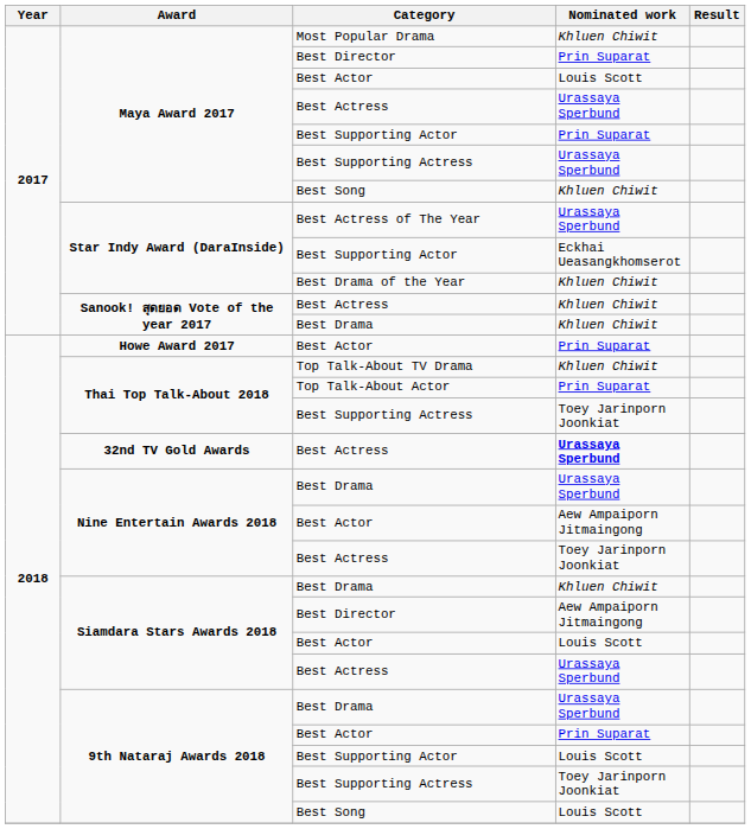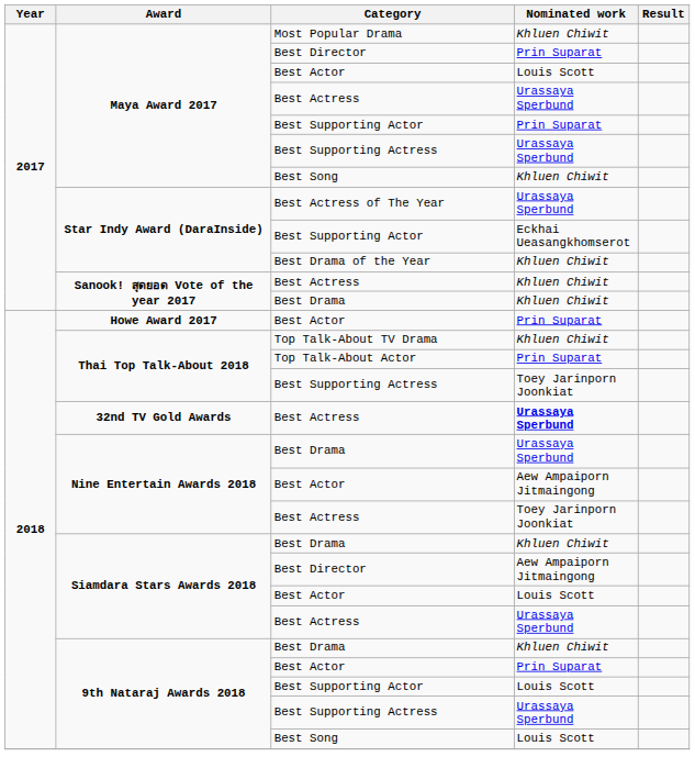 <table class="wikitable">
 <tr>
 <th style="width:50px;">Year</th>
 <th style="width:230px;">Award</th>
 <th style="width:260px;">Category</th>
 <th style="width:130px;">Nominated work</th>
 <th style="width:50px;">Result</th>
 </tr>
 <tr>
 <td rowspan="12" style="text-align:center"><strong>2017</strong></td>
 <td rowspan="7" style="text-align:center"><strong>Maya Award 2017</strong></td>
 <td>Most Popular Drama</td>
 <td><em>Khluen Chiwit</em></td>
 <td></td>
 </tr>
 <tr>
 <td>Best Director</td>
 <td><a href='#'>Prin Suparat</a></td>
 <td></td>
 </tr>
 <tr>
 <td>Best Actor</td>
 <td>Louis Scott</td>
 <td></td>
 </tr>
 <tr>
 <td>Best Actress</td>
 <td><a href='#'>Urassaya Sperbund</a></td>
 <td></td>
 </tr>
 <tr>
 <td>Best Supporting Actor</td>
 <td><a href='#'>Prin Suparat</a></td>
 <td></td>
 </tr>
 <tr>
 <td>Best Supporting Actress</td>
 <td><a href='#'>Urassaya Sperbund</a></td>
 <td></td>
 </tr>
 <tr>
 <td>Best Song</td>
 <td><em>Khluen Chiwit</em></td>
 <td></td>
 </tr>
 <tr>
 <td rowspan="3" style="text-align:center"><strong>Star Indy  Award (DaraInside)</strong></td>
 <td>Best Actress of The Year</td>
 <td><a href='#'>Urassaya Sperbund</a></td>
 <td></td>
 </tr>
 <tr>
 <td>Best Supporting Actor</td>
 <td>Eckhai Ueasangkhomserot</td>
 <td></td>
 </tr>
 <tr>
 <td>Best Drama of the Year</td>
 <td><em>Khluen Chiwit</em></td>
 <td></td>
 </tr>
 <tr>
 <td rowspan="2" style="text-align:center"><strong>Sanook! สุดยอด Vote of the year 2017</strong></td>
 <td>Best Actress</td>
 <td><em>Khluen Chiwit</em></td>
 <td></td>
 </tr>
 <tr>
 <td>Best Drama</td>
 <td><em>Khluen Chiwit</em></td>
 <td></td>
 </tr>
 <tr>
 <td rowspan="17" style="text-align:center"><strong>2018</strong></td>
 <td rowspan="1" style="text-align:center"><strong>Howe Award 2017</strong></td>
 <td>Best Actor</td>
 <td><a href='#'>Prin Suparat</a></td>
 <td></td>
 </tr>
 <tr>
 <td rowspan="3" style="text-align:center"><strong>Thai Top Talk-About 2018</strong></td>
 <td>Top Talk-About TV Drama</td>
 <td><em>Khluen Chiwit</em></td>
 <td></td>
 </tr>
 <tr>
 <td>Top Talk-About Actor</td>
 <td><a href='#'>Prin Suparat</a></td>
 <td></td>
 </tr>
 <tr>
 <td>Best Supporting Actress</td>
 <td>Toey Jarinporn Joonkiat</td>
 <td></td>
 </tr>
 <tr>
 <td rowspan="1" style="text-align:center"><strong>32nd TV Gold Awards</strong></td>
 <td>Best Actress</td>
 <td><strong><a href='#'>Urassaya Sperbund</a></strong></td>
 <td></td>
 </tr>
 <tr>
 <td rowspan="3" style="text-align:center"><strong>Nine Entertain Awards 2018</strong></td>
 <td>Best Drama</td>
 <td><a href='#'>Urassaya Sperbund</a></td>
 <td></td>
 </tr>
 <tr>
 <td>Best Actor</td>
 <td>Aew Ampaiporn Jitmaingong</td>
 <td></td>
 </tr>
 <tr>
 <td>Best Actress</td>
 <td>Toey Jarinporn Joonkiat</td>
 <td></td>
 </tr>
 <tr>
 <td rowspan="4" style="text-align:center"><strong>Siamdara Stars Awards 2018</strong></td>
 <td>Best Drama</td>
 <td><em>Khluen Chiwit</em></td>
 <td></td>
 </tr>
 <tr>
 <td>Best Director</td>
 <td>Aew Ampaiporn Jitmaingong</td>
 <td></td>
 </tr>
 <tr>
 <td>Best Actor</td>
 <td>Louis Scott</td>
 <td></td>
 </tr>
 <tr>
 <td>Best Actress</td>
 <td><a href='#'>Urassaya Sperbund</a></td>
 <td></td>
 </tr>
 <tr>
 <td rowspan="5" style="text-align:center"><strong>9th Nataraj Awards 2018</strong></td>
 <td>Best Drama</td>
-<td><a href='#'>Urassaya Sperbund</a></td>
+<td><em>Khluen Chiwit</em></td>
 <td></td>
 </tr>
 <tr>
 <td>Best Actor</td>
 <td><a href='#'>Prin Suparat</a></td>
 <td></td>
 </tr>
 <tr>
 <td>Best Supporting Actor</td>
 <td>Louis Scott</td>
 <td></td>
 </tr>
 <tr>
 <td>Best Supporting Actress</td>
-<td>Toey Jarinporn Joonkiat</td>
+<td><a href='#'>Urassaya Sperbund</a></td>
 <td></td>
 </tr>
 <tr>
 <td>Best Song</td>
 <td>Louis Scott</td>
 <td></td>
 </tr>
 <tr>
 </tr>
 </table>
